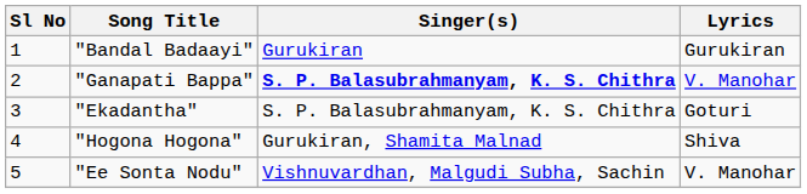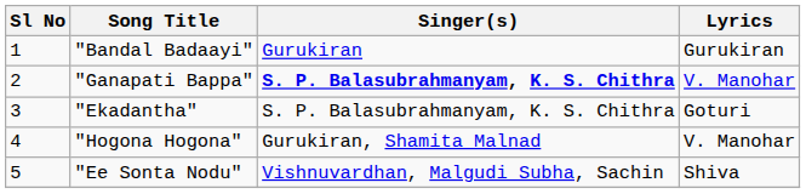 <table class="wikitable">
 <tr>
 <th>Sl No</th>
 <th>Song Title</th>
 <th>Singer(s)</th>
 <th>Lyrics</th>
 </tr>
 <tr>
 <td>1</td>
 <td>"Bandal Badaayi"</td>
 <td><a href='#'>Gurukiran</a></td>
 <td>Gurukiran</td>
 </tr>
 <tr>
 <td>2</td>
 <td>"Ganapati Bappa"</td>
 <td><strong><a href='#'>S. P. Balasubrahmanyam</a>, <a href='#'>K. S. Chithra</a></strong></td>
 <td><a href='#'>V. Manohar</a></td>
 </tr>
 <tr>
 <td>3</td>
 <td>"Ekadantha"</td>
 <td>S. P. Balasubrahmanyam, K. S. Chithra</td>
 <td>Goturi</td>
 </tr>
 <tr>
 <td>4</td>
 <td>"Hogona Hogona"</td>
 <td>Gurukiran, <a href='#'>Shamita Malnad</a></td>
-<td>Shiva</td>
+<td>V. Manohar</td>
 </tr>
 <tr>
 <td>5</td>
 <td>"Ee Sonta Nodu"</td>
 <td><a href='#'>Vishnuvardhan</a>, <a href='#'>Malgudi Subha</a>, Sachin</td>
-<td>V. Manohar</td>
+<td>Shiva</td>
 </tr>
 <tr>
 </tr>
 </table>
